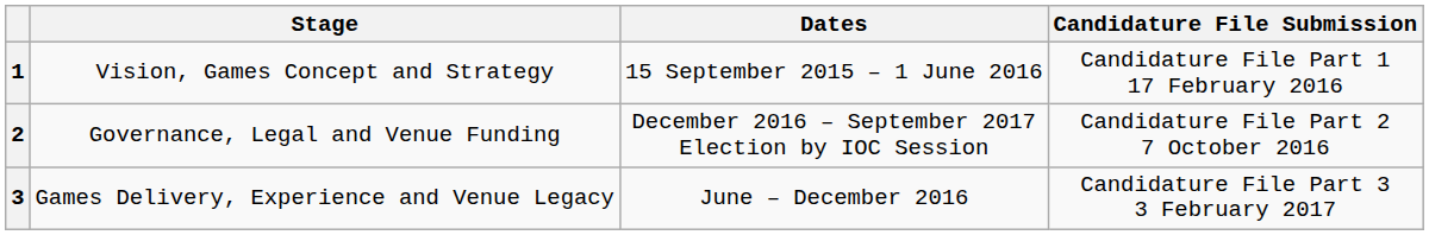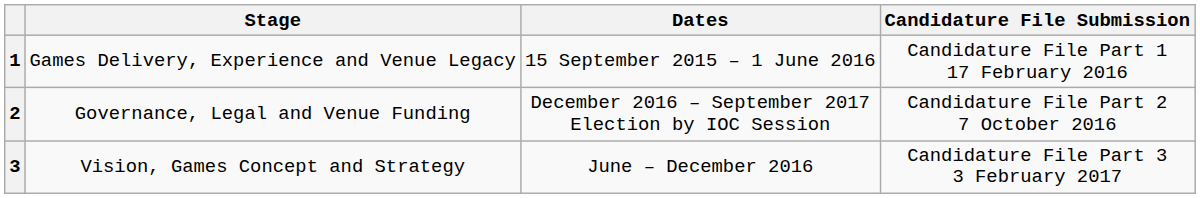 <table class="wikitable" style="text-align: center;">
 <tr>
 <th></th>
 <th scope="column">Stage</th>
 <th>Dates</th>
 <th>Candidature File Submission</th>
 </tr>
 <tr>
 <th scope="row">1</th>
-<td>Vision, Games Concept and Strategy</td>
+<td>Games Delivery, Experience and Venue Legacy</td>
 <td>15 September 2015 – 1 June 2016</td>
 <td>Candidature File Part 1<br>17 February 2016</td>
 </tr>
 <tr>
 <th scope="row">2</th>
 <td>Governance, Legal and Venue Funding</td>
 <td>December 2016 – September 2017<br>Election by IOC Session</td>
 <td>Candidature File Part 2<br>7 October 2016</td>
 </tr>
 <tr>
 <th scope="row">3</th>
-<td>Games Delivery, Experience and Venue Legacy</td>
+<td>Vision, Games Concept and Strategy</td>
 <td>June – December 2016</td>
 <td>Candidature File Part 3<br>3 February 2017</td>
 </tr>
 </table>
